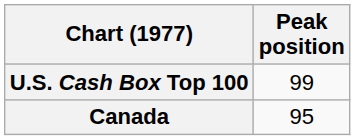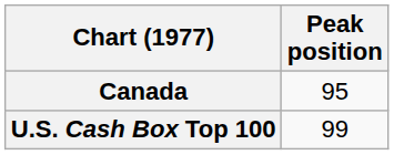 <table class="wikitable sortable plainrowheaders" style="text-align:center">
 <tr>
 <th>Chart (1977)</th>
 <th>Peak<br>position</th>
 </tr>
 <tr>
+<th scope="row">Canada</th>
+<td>95</td>
+</tr>
+<tr>
 <th scope="row">U.S. <em>Cash Box</em> Top 100</th>
 <td>99</td>
 </tr>
-<tr>
-<th scope="row">Canada</th>
-<td>95</td>
-</tr>
 </table>
